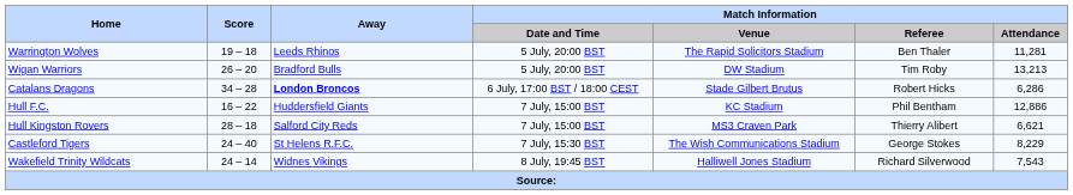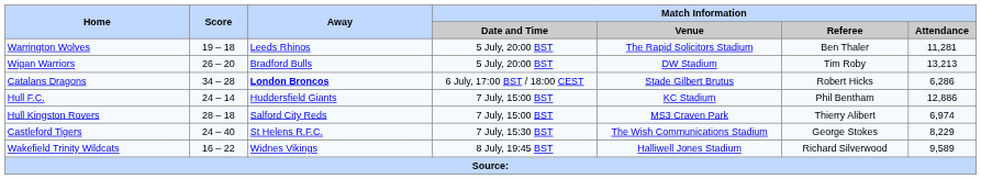 <table border=1 style="border-collapse:collapse; font-size:80%; text-align:center;" cellpadding=3 cellspacing=0 width=100%>
 <tr bgcolor=#C1D8FF>
 <th rowspan=2 width=19%>Home</th>
 <th rowspan=2 width=6%>Score</th>
 <th rowspan=2 width=19%>Away</th>
 <th colspan=6>Match Information</th>
 </tr>
 <tr bgcolor=#CCCCCC>
 <th width=17%>Date and Time</th>
 <th width=19%>Venue</th>
 <th width=13%>Referee</th>
 <th width=7%>Attendance</th>
 </tr>
 <tr bgcolor=#F5FAFF>
 <td align=left> <a href='#'>Warrington Wolves</a></td>
 <td>19 – 18</td>
 <td align=left> <a href='#'>Leeds Rhinos</a></td>
 <td>5 July, 20:00 <a href='#'>BST</a></td>
 <td><a href='#'>The Rapid Solicitors Stadium</a></td>
 <td>Ben Thaler</td>
 <td>11,281</td>
 </tr>
 <tr bgcolor=#F5FAFF>
 <td align=left> <a href='#'>Wigan Warriors</a></td>
 <td>26 – 20</td>
 <td align=left> <a href='#'>Bradford Bulls</a></td>
 <td>5 July, 20:00 <a href='#'>BST</a></td>
 <td><a href='#'>DW Stadium</a></td>
 <td>Tim Roby</td>
 <td>13,213</td>
 </tr>
 <tr bgcolor=#F5FAFF>
 <td align=left> <a href='#'>Catalans Dragons</a></td>
 <td>34 – 28</td>
 <td align=left><strong> <a href='#'>London Broncos</a></strong></td>
 <td>6 July, 17:00 <a href='#'>BST</a> / 18:00 <a href='#'>CEST</a></td>
 <td><a href='#'>Stade Gilbert Brutus</a></td>
 <td>Robert Hicks</td>
 <td>6,286</td>
 </tr>
 <tr bgcolor=#F5FAFF>
 <td align=left> <a href='#'>Hull F.C.</a></td>
-<td>16 – 22</td>
+<td>24 – 14</td>
 <td align=left> <a href='#'>Huddersfield Giants</a></td>
 <td>7 July, 15:00 <a href='#'>BST</a></td>
 <td><a href='#'>KC Stadium</a></td>
 <td>Phil Bentham</td>
 <td>12,886</td>
 </tr>
 <tr bgcolor=#F5FAFF>
 <td align=left> <a href='#'>Hull Kingston Rovers</a></td>
 <td>28 – 18</td>
 <td align=left> <a href='#'>Salford City Reds</a></td>
 <td>7 July, 15:00 <a href='#'>BST</a></td>
 <td><a href='#'>MS3 Craven Park</a></td>
 <td>Thierry Alibert</td>
-<td>6,621</td>
+<td>6,974</td>
 </tr>
 <tr bgcolor=#F5FAFF>
 <td align=left> <a href='#'>Castleford Tigers</a></td>
 <td>24 – 40</td>
 <td align=left> <a href='#'>St Helens R.F.C.</a></td>
 <td>7 July, 15:30 <a href='#'>BST</a></td>
 <td><a href='#'>The Wish Communications Stadium</a></td>
 <td>George Stokes</td>
 <td>8,229</td>
 </tr>
 <tr bgcolor=#F5FAFF>
 <td align=left> <a href='#'>Wakefield Trinity Wildcats</a></td>
-<td>24 – 14</td>
+<td>16 – 22</td>
 <td align=left> <a href='#'>Widnes Vikings</a></td>
 <td>8 July, 19:45 <a href='#'>BST</a></td>
 <td><a href='#'>Halliwell Jones Stadium</a></td>
 <td>Richard Silverwood</td>
-<td>7,543</td>
+<td>9,589</td>
 </tr>
 <tr bgcolor=#C1D8FF>
 <th colspan=12>Source:</th>
 </tr>
 </table>
